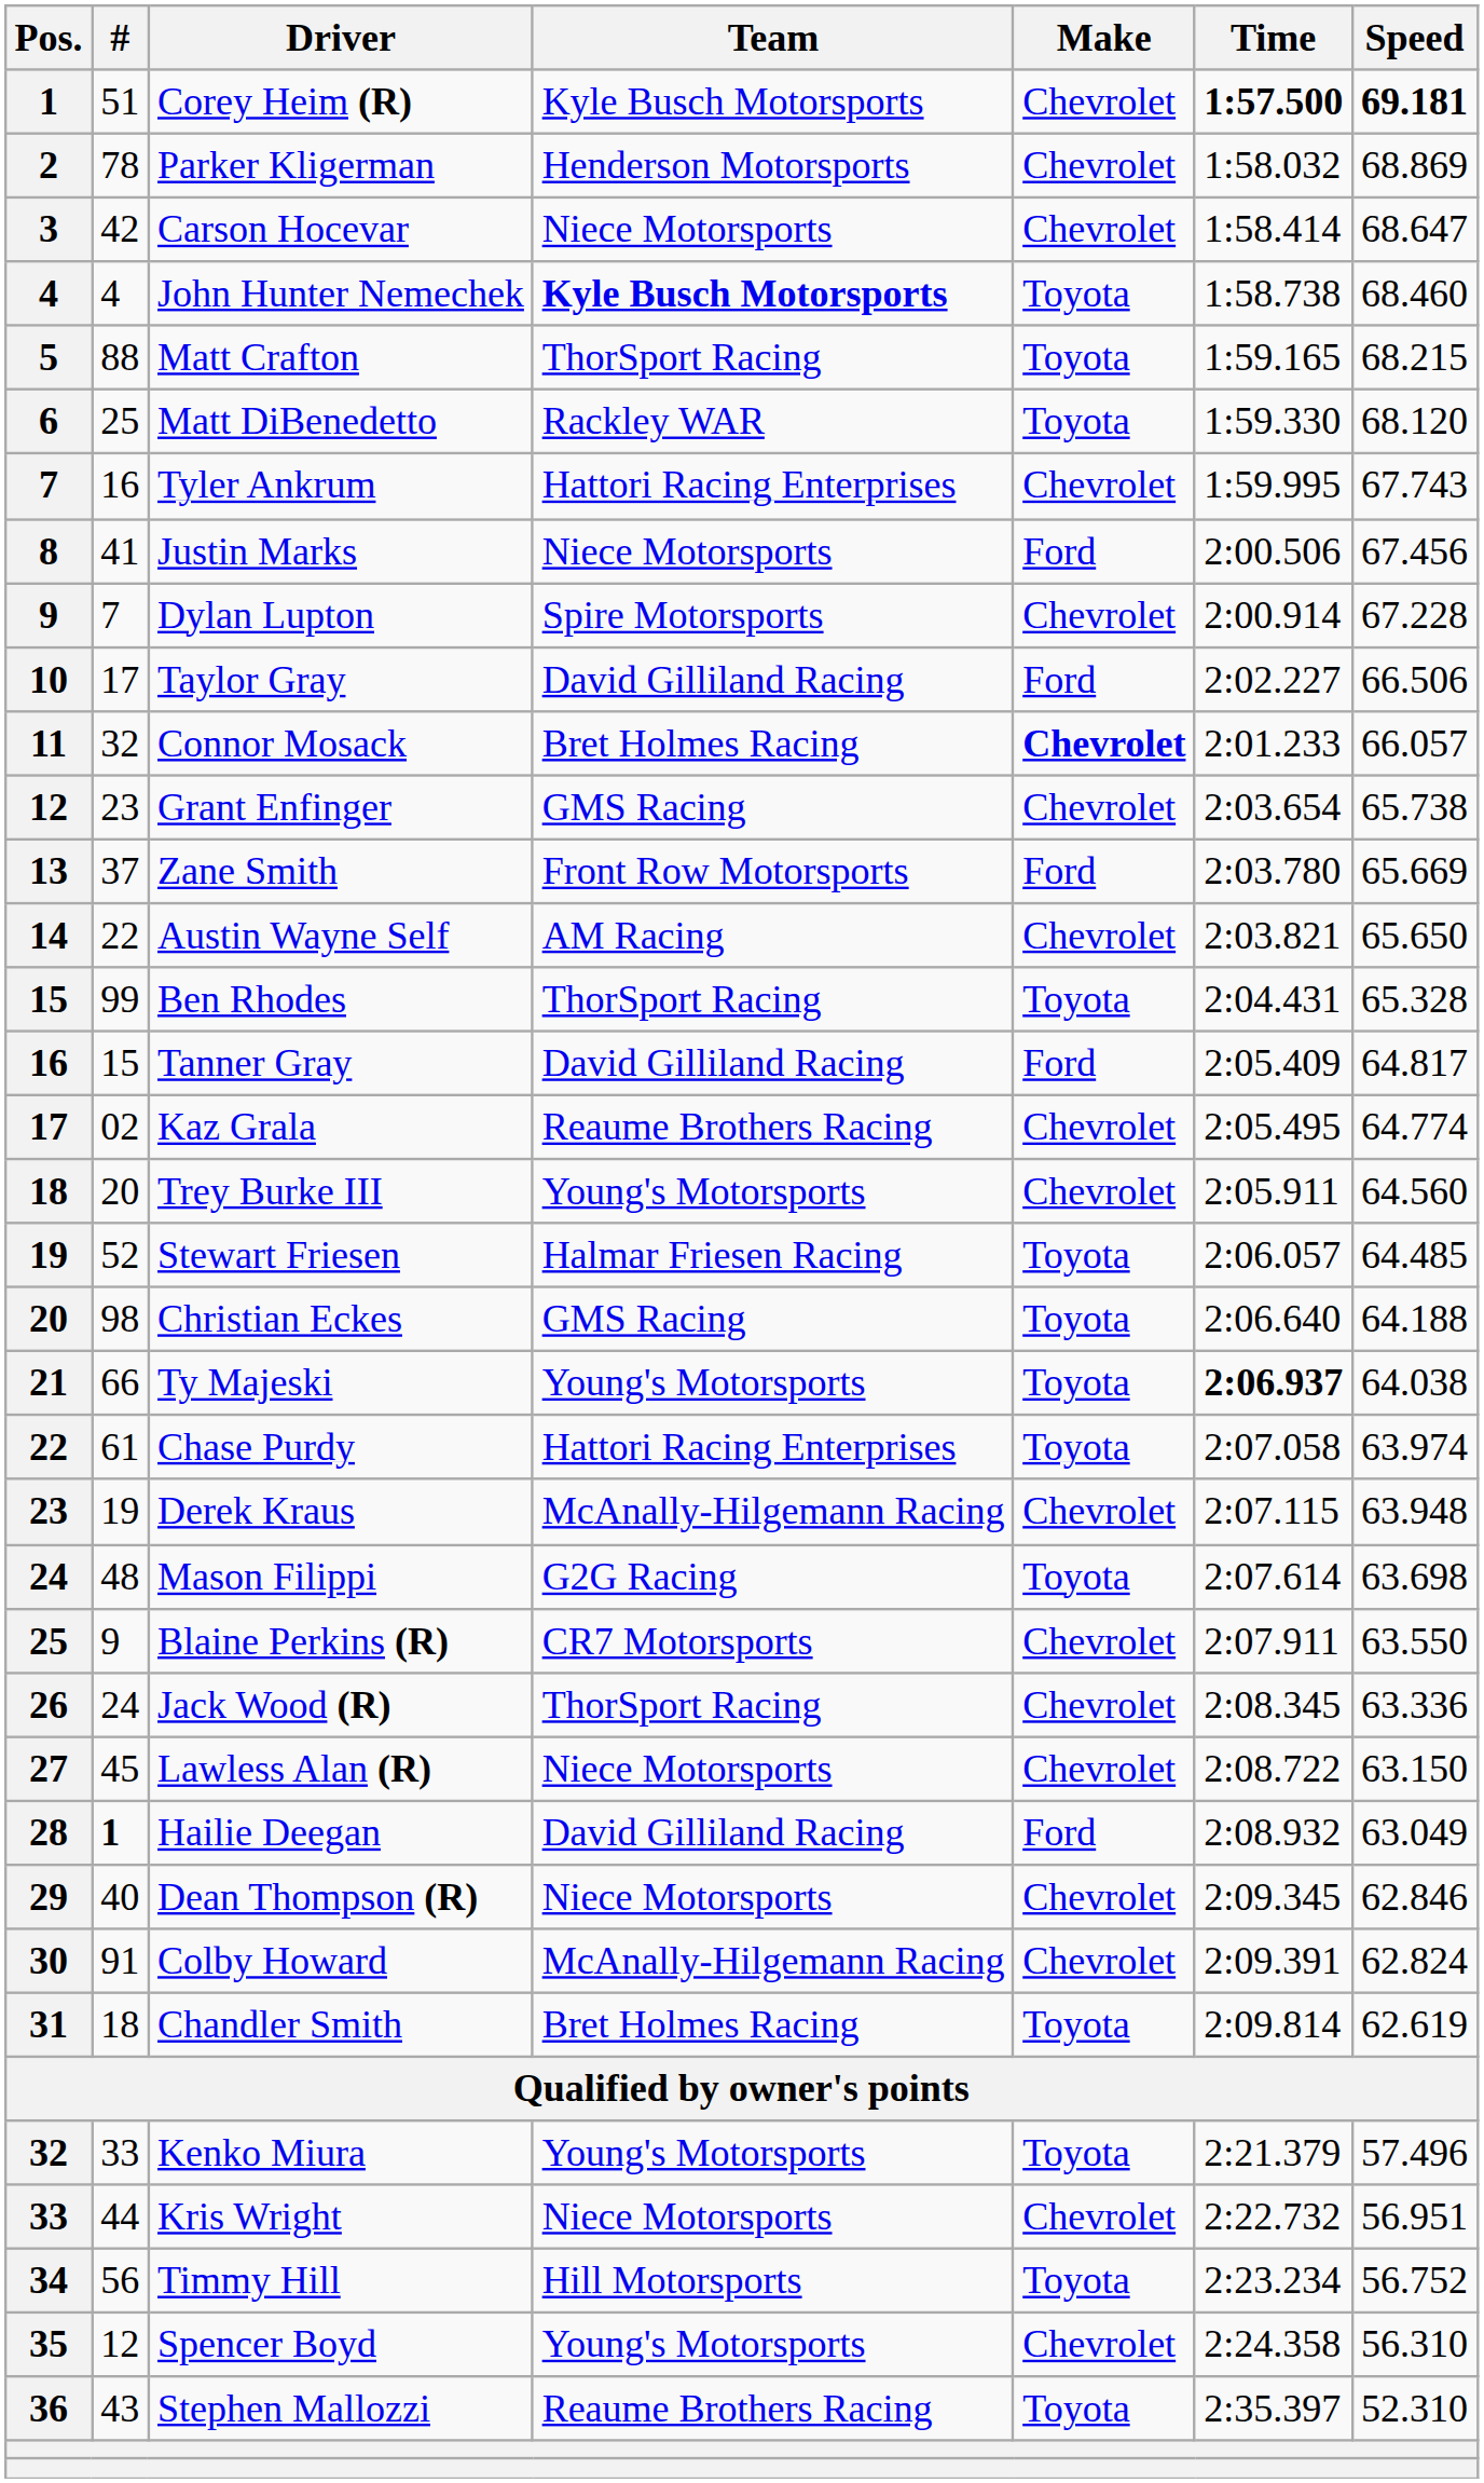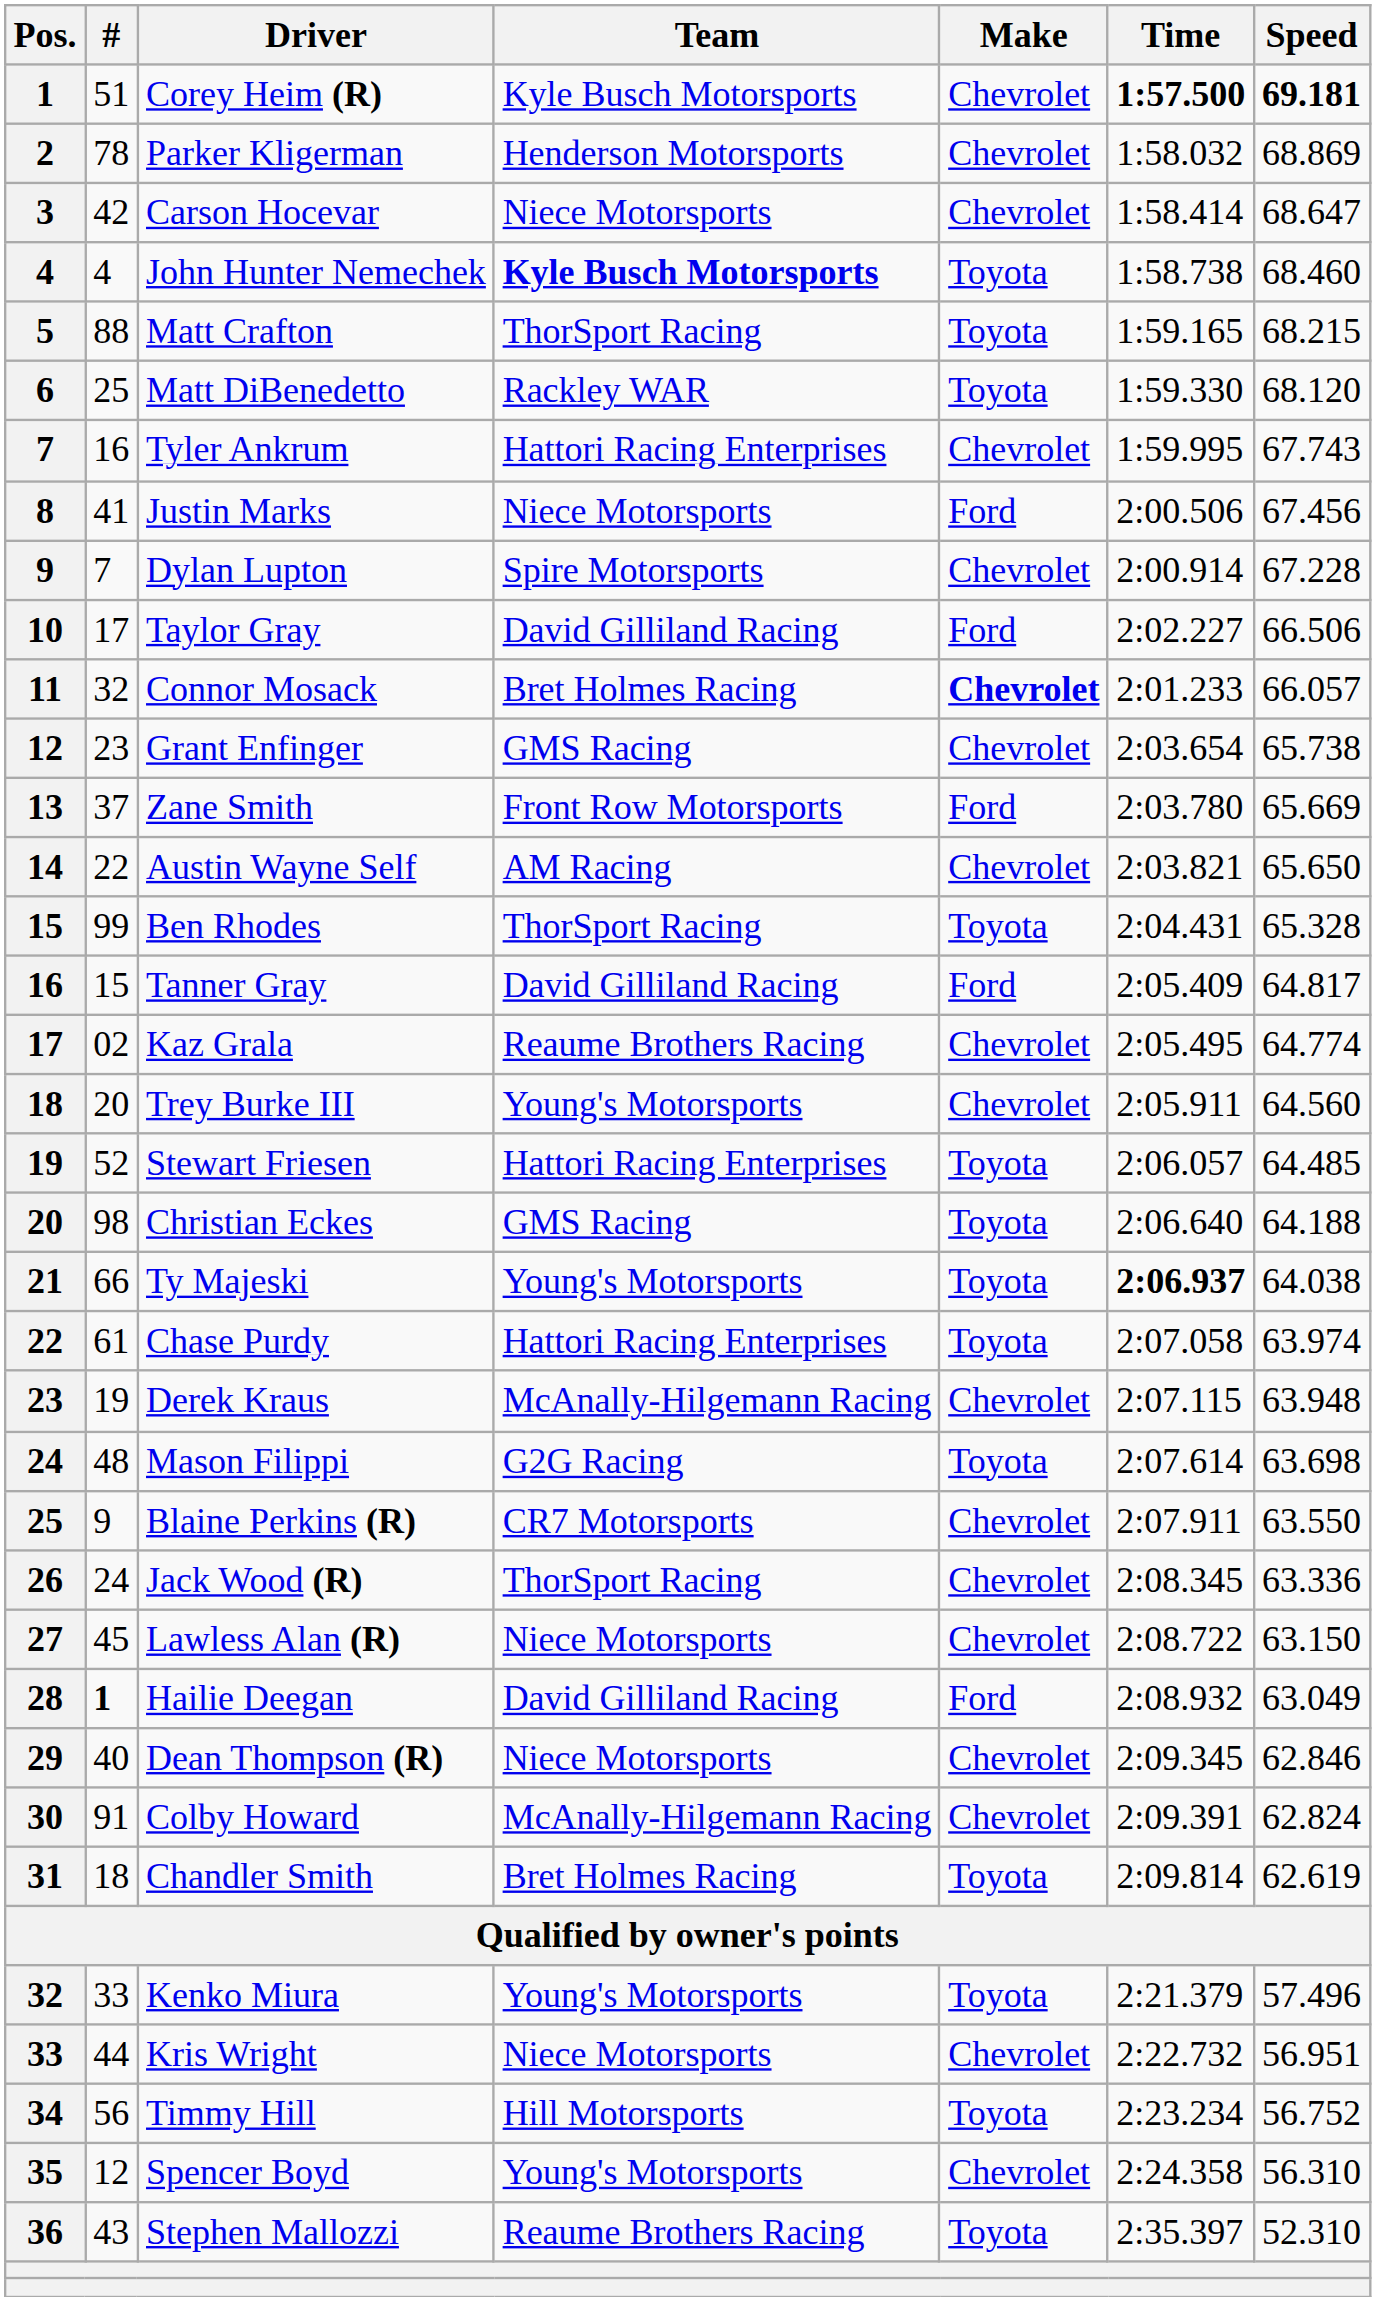 <table class="wikitable" style="font-size:95%">
 <tr>
 <th>Pos.</th>
 <th>#</th>
 <th>Driver</th>
 <th>Team</th>
 <th>Make</th>
 <th>Time</th>
 <th>Speed</th>
 </tr>
 <tr>
 <th>1</th>
 <td>51</td>
 <td><a href='#'>Corey Heim</a> <strong>(R)</strong></td>
 <td><a href='#'>Kyle Busch Motorsports</a></td>
 <td><a href='#'>Chevrolet</a></td>
 <td><strong>1:57.500</strong></td>
 <td><strong>69.181</strong></td>
 </tr>
 <tr>
 <th>2</th>
 <td>78</td>
 <td><a href='#'>Parker Kligerman</a></td>
 <td><a href='#'>Henderson Motorsports</a></td>
 <td><a href='#'>Chevrolet</a></td>
 <td>1:58.032</td>
 <td>68.869</td>
 </tr>
 <tr>
 <th>3</th>
 <td>42</td>
 <td><a href='#'>Carson Hocevar</a></td>
 <td><a href='#'>Niece Motorsports</a></td>
 <td><a href='#'>Chevrolet</a></td>
 <td>1:58.414</td>
 <td>68.647</td>
 </tr>
 <tr>
 <th>4</th>
 <td>4</td>
 <td><a href='#'>John Hunter Nemechek</a></td>
 <td><strong><a href='#'>Kyle Busch Motorsports</a></strong></td>
 <td><a href='#'>Toyota</a></td>
 <td>1:58.738</td>
 <td>68.460</td>
 </tr>
 <tr>
 <th>5</th>
 <td>88</td>
 <td><a href='#'>Matt Crafton</a></td>
 <td><a href='#'>ThorSport Racing</a></td>
 <td><a href='#'>Toyota</a></td>
 <td>1:59.165</td>
 <td>68.215</td>
 </tr>
 <tr>
 <th>6</th>
 <td>25</td>
 <td><a href='#'>Matt DiBenedetto</a></td>
 <td><a href='#'>Rackley WAR</a></td>
 <td><a href='#'>Toyota</a></td>
 <td>1:59.330</td>
 <td>68.120</td>
 </tr>
 <tr>
 <th>7</th>
 <td>16</td>
 <td><a href='#'>Tyler Ankrum</a></td>
 <td><a href='#'>Hattori Racing Enterprises</a></td>
 <td><a href='#'>Chevrolet</a></td>
 <td>1:59.995</td>
 <td>67.743</td>
 </tr>
 <tr>
 <th>8</th>
 <td>41</td>
 <td><a href='#'>Justin Marks</a></td>
 <td><a href='#'>Niece Motorsports</a></td>
 <td><a href='#'>Ford</a></td>
 <td>2:00.506</td>
 <td>67.456</td>
 </tr>
 <tr>
 <th>9</th>
 <td>7</td>
 <td><a href='#'>Dylan Lupton</a></td>
 <td><a href='#'>Spire Motorsports</a></td>
 <td><a href='#'>Chevrolet</a></td>
 <td>2:00.914</td>
 <td>67.228</td>
 </tr>
 <tr>
 <th>10</th>
 <td>17</td>
 <td><a href='#'>Taylor Gray</a></td>
 <td><a href='#'>David Gilliland Racing</a></td>
 <td><a href='#'>Ford</a></td>
 <td>2:02.227</td>
 <td>66.506</td>
 </tr>
 <tr>
 <th>11</th>
 <td>32</td>
 <td><a href='#'>Connor Mosack</a></td>
 <td><a href='#'>Bret Holmes Racing</a></td>
 <td><strong><a href='#'>Chevrolet</a></strong></td>
 <td>2:01.233</td>
 <td>66.057</td>
 </tr>
 <tr>
 <th>12</th>
 <td>23</td>
 <td><a href='#'>Grant Enfinger</a></td>
 <td><a href='#'>GMS Racing</a></td>
 <td><a href='#'>Chevrolet</a></td>
 <td>2:03.654</td>
 <td>65.738</td>
 </tr>
 <tr>
 <th>13</th>
 <td>37</td>
 <td><a href='#'>Zane Smith</a></td>
 <td><a href='#'>Front Row Motorsports</a></td>
 <td><a href='#'>Ford</a></td>
 <td>2:03.780</td>
 <td>65.669</td>
 </tr>
 <tr>
 <th>14</th>
 <td>22</td>
 <td><a href='#'>Austin Wayne Self</a></td>
 <td><a href='#'>AM Racing</a></td>
 <td><a href='#'>Chevrolet</a></td>
 <td>2:03.821</td>
 <td>65.650</td>
 </tr>
 <tr>
 <th>15</th>
 <td>99</td>
 <td><a href='#'>Ben Rhodes</a></td>
 <td><a href='#'>ThorSport Racing</a></td>
 <td><a href='#'>Toyota</a></td>
 <td>2:04.431</td>
 <td>65.328</td>
 </tr>
 <tr>
 <th>16</th>
 <td>15</td>
 <td><a href='#'>Tanner Gray</a></td>
 <td><a href='#'>David Gilliland Racing</a></td>
 <td><a href='#'>Ford</a></td>
 <td>2:05.409</td>
 <td>64.817</td>
 </tr>
 <tr>
 <th>17</th>
 <td>02</td>
 <td><a href='#'>Kaz Grala</a></td>
 <td><a href='#'>Reaume Brothers Racing</a></td>
 <td><a href='#'>Chevrolet</a></td>
 <td>2:05.495</td>
 <td>64.774</td>
 </tr>
 <tr>
 <th>18</th>
 <td>20</td>
 <td><a href='#'>Trey Burke III</a></td>
 <td><a href='#'>Young's Motorsports</a></td>
 <td><a href='#'>Chevrolet</a></td>
 <td>2:05.911</td>
 <td>64.560</td>
 </tr>
 <tr>
 <th>19</th>
 <td>52</td>
 <td><a href='#'>Stewart Friesen</a></td>
-<td><a href='#'>Halmar Friesen Racing</a></td>
+<td><a href='#'>Hattori Racing Enterprises</a></td>
 <td><a href='#'>Toyota</a></td>
 <td>2:06.057</td>
 <td>64.485</td>
 </tr>
 <tr>
 <th>20</th>
 <td>98</td>
 <td><a href='#'>Christian Eckes</a></td>
 <td><a href='#'>GMS Racing</a></td>
 <td><a href='#'>Toyota</a></td>
 <td>2:06.640</td>
 <td>64.188</td>
 </tr>
 <tr>
 <th>21</th>
 <td>66</td>
 <td><a href='#'>Ty Majeski</a></td>
 <td><a href='#'>Young's Motorsports</a></td>
 <td><a href='#'>Toyota</a></td>
 <td><strong>2:06.937</strong></td>
 <td>64.038</td>
 </tr>
 <tr>
 <th>22</th>
 <td>61</td>
 <td><a href='#'>Chase Purdy</a></td>
 <td><a href='#'>Hattori Racing Enterprises</a></td>
 <td><a href='#'>Toyota</a></td>
 <td>2:07.058</td>
 <td>63.974</td>
 </tr>
 <tr>
 <th>23</th>
 <td>19</td>
 <td><a href='#'>Derek Kraus</a></td>
 <td><a href='#'>McAnally-Hilgemann Racing</a></td>
 <td><a href='#'>Chevrolet</a></td>
 <td>2:07.115</td>
 <td>63.948</td>
 </tr>
 <tr>
 <th>24</th>
 <td>48</td>
 <td><a href='#'>Mason Filippi</a></td>
 <td><a href='#'>G2G Racing</a></td>
 <td><a href='#'>Toyota</a></td>
 <td>2:07.614</td>
 <td>63.698</td>
 </tr>
 <tr>
 <th>25</th>
 <td>9</td>
 <td><a href='#'>Blaine Perkins</a> <strong>(R)</strong></td>
 <td><a href='#'>CR7 Motorsports</a></td>
 <td><a href='#'>Chevrolet</a></td>
 <td>2:07.911</td>
 <td>63.550</td>
 </tr>
 <tr>
 <th>26</th>
 <td>24</td>
 <td><a href='#'>Jack Wood</a> <strong>(R)</strong></td>
 <td><a href='#'>ThorSport Racing</a></td>
 <td><a href='#'>Chevrolet</a></td>
 <td>2:08.345</td>
 <td>63.336</td>
 </tr>
 <tr>
 <th>27</th>
 <td>45</td>
 <td><a href='#'>Lawless Alan</a> <strong>(R)</strong></td>
 <td><a href='#'>Niece Motorsports</a></td>
 <td><a href='#'>Chevrolet</a></td>
 <td>2:08.722</td>
 <td>63.150</td>
 </tr>
 <tr>
 <th>28</th>
 <td><strong>1</strong></td>
 <td><a href='#'>Hailie Deegan</a></td>
 <td><a href='#'>David Gilliland Racing</a></td>
 <td><a href='#'>Ford</a></td>
 <td>2:08.932</td>
 <td>63.049</td>
 </tr>
 <tr>
 <th>29</th>
 <td>40</td>
 <td><a href='#'>Dean Thompson</a> <strong>(R)</strong></td>
 <td><a href='#'>Niece Motorsports</a></td>
 <td><a href='#'>Chevrolet</a></td>
 <td>2:09.345</td>
 <td>62.846</td>
 </tr>
 <tr>
 <th>30</th>
 <td>91</td>
 <td><a href='#'>Colby Howard</a></td>
 <td><a href='#'>McAnally-Hilgemann Racing</a></td>
 <td><a href='#'>Chevrolet</a></td>
 <td>2:09.391</td>
 <td>62.824</td>
 </tr>
 <tr>
 <th>31</th>
 <td>18</td>
 <td><a href='#'>Chandler Smith</a></td>
 <td><a href='#'>Bret Holmes Racing</a></td>
 <td><a href='#'>Toyota</a></td>
 <td>2:09.814</td>
 <td>62.619</td>
 </tr>
 <tr>
 <th colspan="7">Qualified by owner's points</th>
 </tr>
 <tr>
 <th>32</th>
 <td>33</td>
 <td><a href='#'>Kenko Miura</a></td>
 <td><a href='#'>Young's Motorsports</a></td>
 <td><a href='#'>Toyota</a></td>
 <td>2:21.379</td>
 <td>57.496</td>
 </tr>
 <tr>
 <th>33</th>
 <td>44</td>
 <td><a href='#'>Kris Wright</a></td>
 <td><a href='#'>Niece Motorsports</a></td>
 <td><a href='#'>Chevrolet</a></td>
 <td>2:22.732</td>
 <td>56.951</td>
 </tr>
 <tr>
 <th>34</th>
 <td>56</td>
 <td><a href='#'>Timmy Hill</a></td>
 <td><a href='#'>Hill Motorsports</a></td>
 <td><a href='#'>Toyota</a></td>
 <td>2:23.234</td>
 <td>56.752</td>
 </tr>
 <tr>
 <th>35</th>
 <td>12</td>
 <td><a href='#'>Spencer Boyd</a></td>
 <td><a href='#'>Young's Motorsports</a></td>
 <td><a href='#'>Chevrolet</a></td>
 <td>2:24.358</td>
 <td>56.310</td>
 </tr>
 <tr>
 <th>36</th>
 <td>43</td>
 <td><a href='#'>Stephen Mallozzi</a></td>
 <td><a href='#'>Reaume Brothers Racing</a></td>
 <td><a href='#'>Toyota</a></td>
 <td>2:35.397</td>
 <td>52.310</td>
 </tr>
 <tr>
 <th colspan="7"></th>
 </tr>
 <tr>
 <th colspan="7"></th>
 </tr>
 </table>
